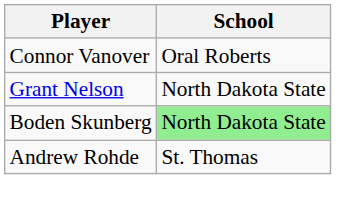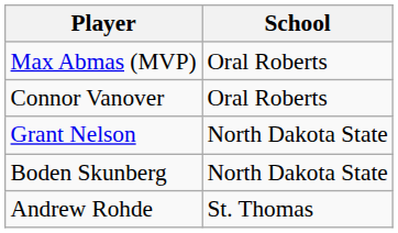 <table class="wikitable">
 <tr>
 <th>Player</th>
 <th>School</th>
+</tr>
+<tr>
+<td><a href='#'>Max Abmas</a> (MVP)</td>
+<td>Oral Roberts</td>
 </tr>
 <tr>
 <td>Connor Vanover</td>
 <td>Oral Roberts</td>
 </tr>
 <tr>
 <td><a href='#'>Grant Nelson</a></td>
 <td>North Dakota State</td>
 </tr>
 <tr>
 <td>Boden Skunberg</td>
-<td style="background: lightgreen;">North Dakota State</td>
+<td>North Dakota State</td>
 </tr>
 <tr>
 <td>Andrew Rohde</td>
 <td>St. Thomas</td>
 </tr>
 </table>
